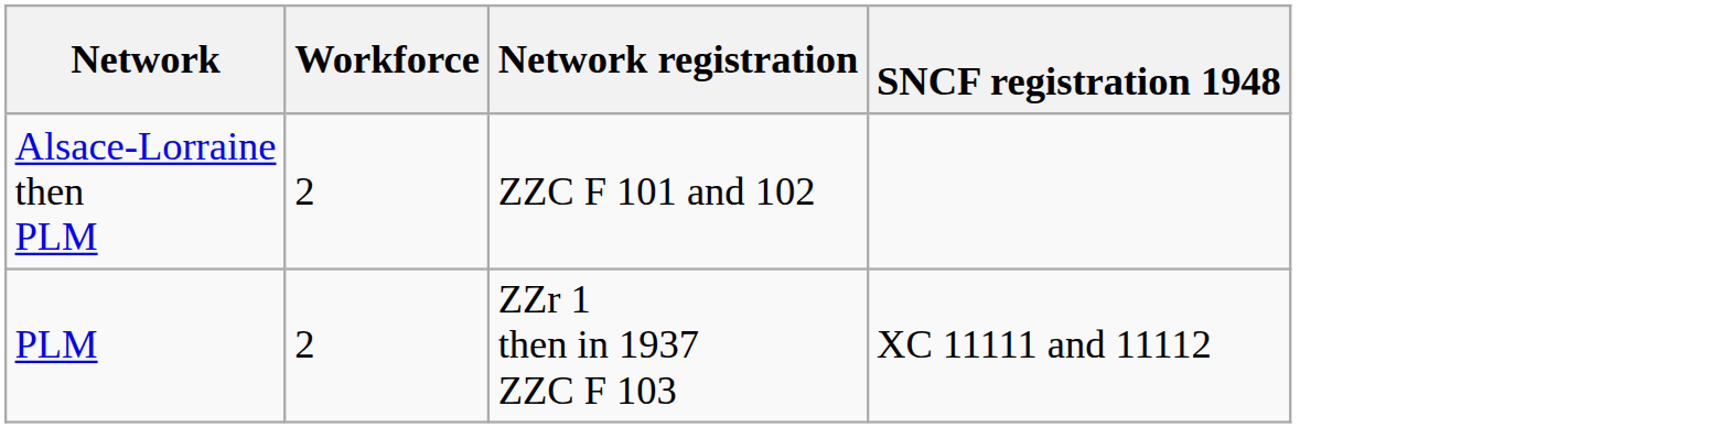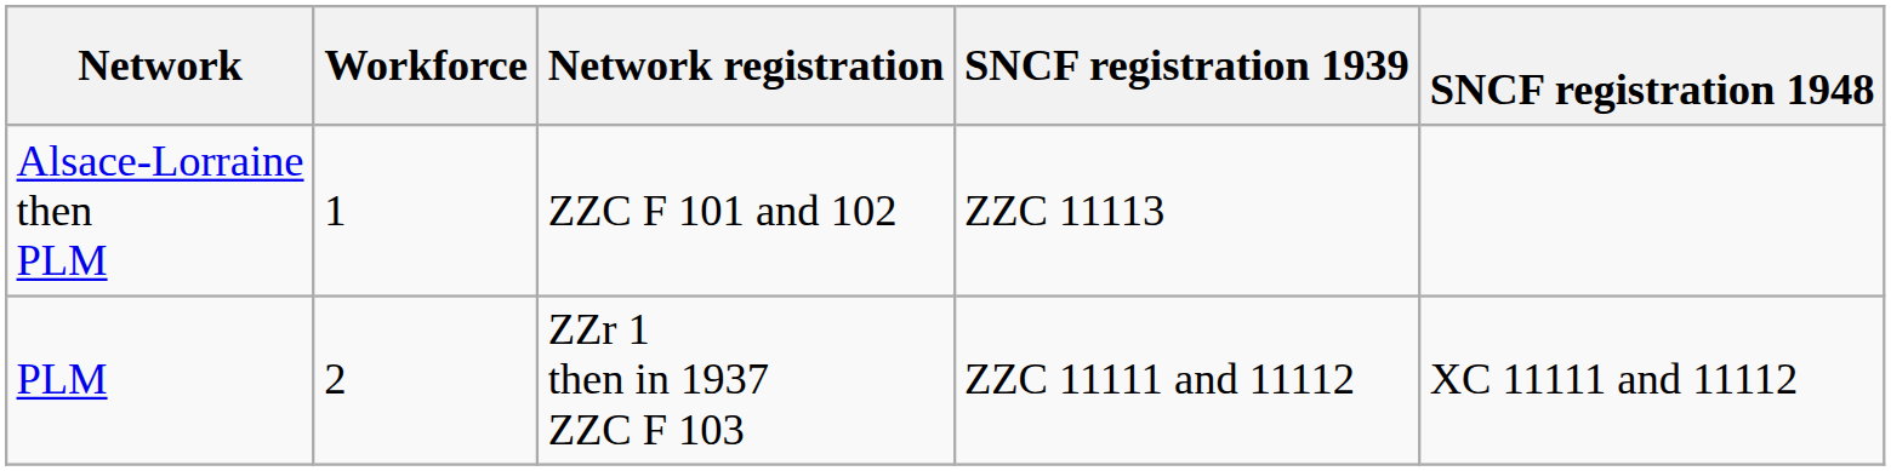 <table class="wikitable">
 <tr>
 <th>Network</th>
 <th>Workforce</th>
 <th>Network registration</th>
+<th>SNCF registration 1939</th>
 <th><br>SNCF registration 1948</th>
 </tr>
 <tr>
 <td><a href='#'>Alsace-Lorraine</a><br>then<br><a href='#'>PLM</a></td>
-<td>2</td>
+<td>1</td>
 <td>ZZC F 101 and 102</td>
+<td>ZZC 11113</td>
 <td></td>
 </tr>
 <tr>
 <td><a href='#'>PLM</a></td>
 <td>2</td>
 <td>ZZr 1<br>then in 1937<br>ZZC F 103</td>
+<td>ZZC 11111 and 11112</td>
 <td>XC 11111 and 11112</td>
 </tr>
 </table>
